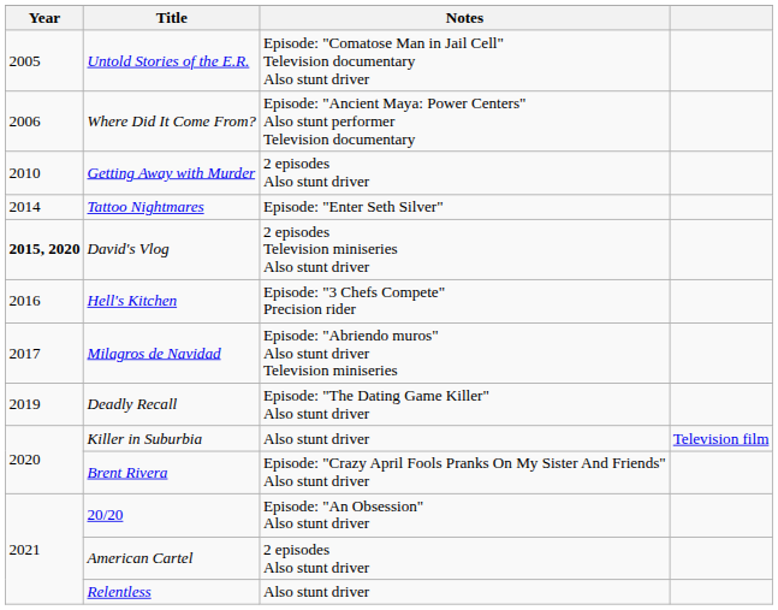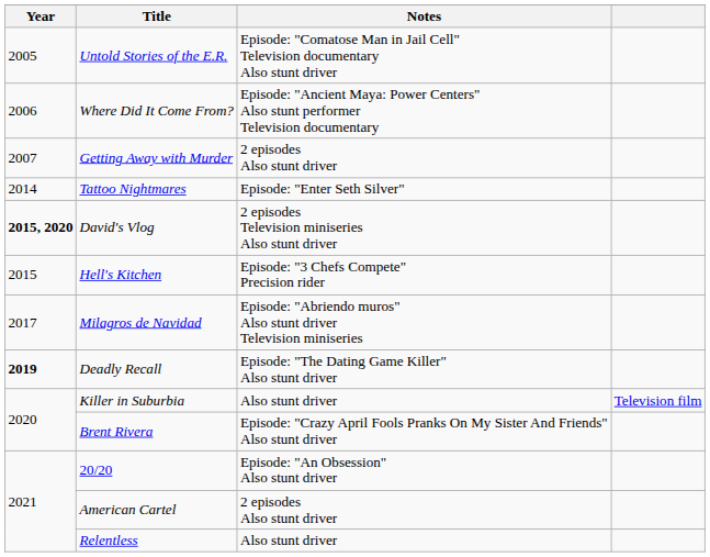 <table class="wikitable sortable">
 <tr>
 </tr>
 <tr>
 <th>Year</th>
 <th>Title</th>
 <th class="unsortable">Notes</th>
 <th class="unsortable"></th>
 </tr>
 <tr>
 <td>2005</td>
 <td><em><a href='#'>Untold Stories of the E.R.</a></em></td>
 <td>Episode: "Comatose Man in Jail Cell"<br>Television documentary<br>Also stunt driver</td>
 <td align=center></td>
 </tr>
 <tr>
 <td>2006</td>
 <td><em>Where Did It Come From?</em></td>
 <td>Episode: "Ancient Maya: Power Centers"<br>Also stunt performer<br>Television documentary</td>
 <td align=center></td>
 </tr>
 <tr>
-<td>2010</td>
+<td>2007</td>
 <td><em><a href='#'>Getting Away with Murder</a></em></td>
 <td>2 episodes<br>Also stunt driver</td>
 <td align=center></td>
 </tr>
 <tr>
 <td>2014</td>
 <td><em><a href='#'>Tattoo Nightmares</a></em></td>
 <td>Episode: "Enter Seth Silver"</td>
 <td align=center></td>
 </tr>
 <tr>
 <td><strong>2015, 2020</strong></td>
 <td><em>David's Vlog</em></td>
 <td>2 episodes<br>Television miniseries<br>Also stunt driver</td>
 <td align=center></td>
 </tr>
 <tr>
-<td>2016</td>
+<td>2015</td>
 <td><em><a href='#'>Hell's Kitchen</a></em></td>
 <td>Episode: "3 Chefs Compete"<br>Precision rider</td>
 </tr>
 <tr>
 <td>2017</td>
 <td><em><a href='#'>Milagros de Navidad</a></em></td>
 <td>Episode: "Abriendo muros"<br>Also stunt driver<br>Television miniseries</td>
 <td align=center></td>
 </tr>
 <tr>
-<td>2019</td>
+<td><strong>2019</strong></td>
 <td><em>Deadly Recall</em></td>
 <td>Episode: "The Dating Game Killer"<br>Also stunt driver</td>
 <td align=center></td>
 </tr>
 <tr>
 <td rowspan=2>2020</td>
 <td><em>Killer in Suburbia</em></td>
 <td>Also stunt driver</td>
 <td><a href='#'>Television film</a></td>
 </tr>
 <tr>
 <td><em><a href='#'>Brent Rivera</a></em></td>
 <td>Episode: "Crazy April Fools Pranks On My Sister And Friends"<br>Also stunt driver</td>
 <td align=center></td>
 </tr>
 <tr>
 <td rowspan=3>2021</td>
 <td><a href='#'>20/20</a></td>
 <td>Episode: "An Obsession"<br>Also stunt driver</td>
 <td align=center></td>
 </tr>
 <tr>
 <td><em>American Cartel</em></td>
 <td>2 episodes<br>Also stunt driver</td>
 <td align=center></td>
 </tr>
 <tr>
 <td><em><a href='#'>Relentless</a></em></td>
 <td>Also stunt driver</td>
 <td align=center></td>
 </tr>
 </table>
